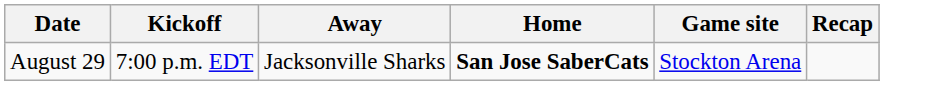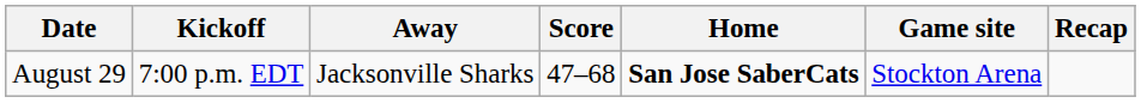 <table class="wikitable" style="font-size: 95%;">
 <tr>
 <th>Date</th>
 <th>Kickoff</th>
 <th>Away</th>
+<th>Score</th>
 <th>Home</th>
 <th>Game site</th>
 <th>Recap</th>
 </tr>
 <tr>
 <td align="center">August 29</td>
 <td align="center">7:00 p.m. <a href='#'>EDT</a></td>
 <td align="center">Jacksonville Sharks</td>
+<td align="center">47–68</td>
 <td align="center"><strong>San Jose SaberCats</strong></td>
 <td align="center"><a href='#'>Stockton Arena</a></td>
 <td align="center"></td>
 </tr>
 </table>
